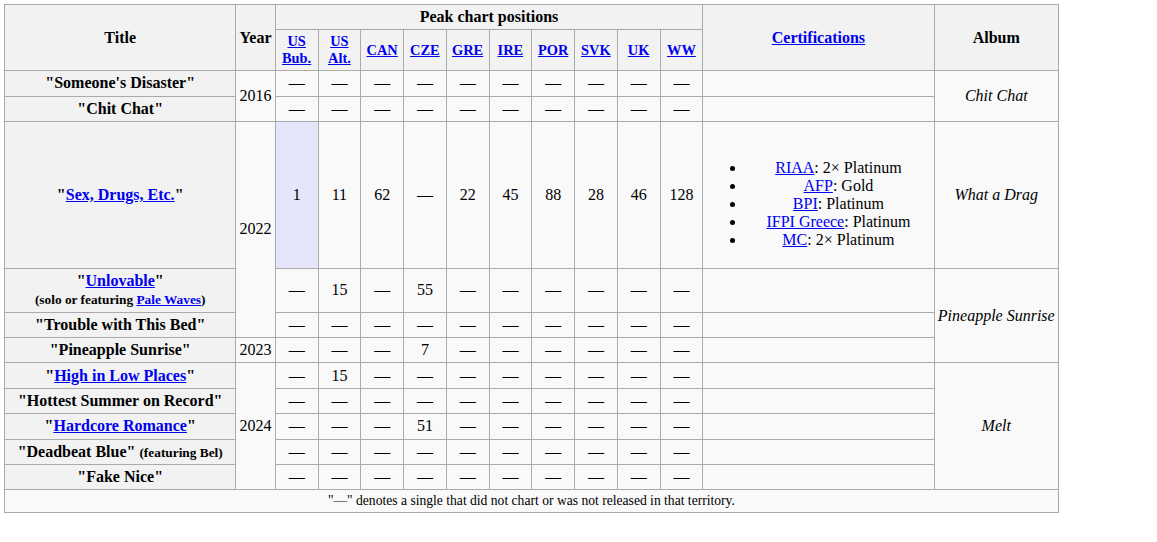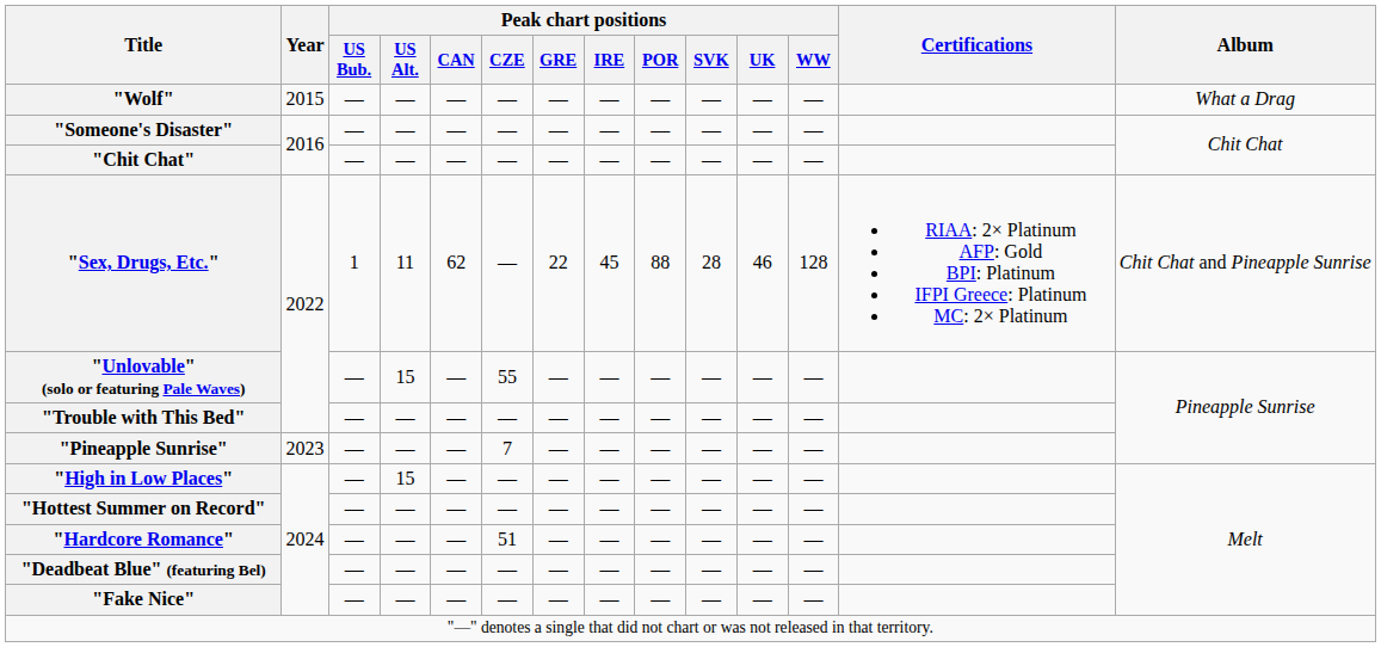 <table class="wikitable plainrowheaders" style="text-align:center;">
 <tr>
 <th scope="col" rowspan="2" style="width:14em;">Title</th>
 <th scope="col" rowspan="2">Year</th>
 <th scope="col" colspan="10">Peak chart positions</th>
 <th scope="col" rowspan="2" style="width:14em;"><a href='#'>Certifications</a></th>
 <th scope="col" rowspan="2">Album</th>
 </tr>
 <tr>
 <th scope="col" style="width:2.5em;font-size:90%;"><a href='#'>US<br>Bub.</a><br></th>
 <th scope="col" style="width:2.5em;font-size:90%;"><a href='#'>US<br>Alt.</a><br></th>
 <th scope="col" style="width:2.5em;font-size:90%;"><a href='#'>CAN</a><br></th>
 <th scope="col" style="width:2.5em;font-size:90%;"><a href='#'>CZE</a><br></th>
 <th scope="col" style="width:2.5em;font-size:90%;"><a href='#'>GRE</a><br></th>
 <th scope="col" style="width:2.5em;font-size:90%;"><a href='#'>IRE</a><br></th>
 <th scope="col" style="width:2.5em;font-size:90%;"><a href='#'>POR</a><br></th>
 <th scope="col" style="width:2.5em;font-size:90%;"><a href='#'>SVK</a><br></th>
 <th scope="col" style="width:2.5em;font-size:90%;"><a href='#'>UK</a><br></th>
 <th scope="col" style="width:2.5em;font-size:90%;"><a href='#'>WW</a><br></th>
+</tr>
+<tr>
+<th scope="row">"Wolf"</th>
+<td>2015</td>
+<td>—</td>
+<td>—</td>
+<td>—</td>
+<td>—</td>
+<td>—</td>
+<td>—</td>
+<td>—</td>
+<td>—</td>
+<td>—</td>
+<td>—</td>
+<td></td>
+<td><em>What a Drag</em></td>
 </tr>
 <tr>
 <th scope="row">"Someone's Disaster"</th>
 <td rowspan="2">2016</td>
 <td>—</td>
 <td>—</td>
 <td>—</td>
 <td>—</td>
 <td>—</td>
 <td>—</td>
 <td>—</td>
 <td>—</td>
 <td>—</td>
 <td>—</td>
 <td></td>
 <td rowspan="2"><em>Chit Chat</em></td>
 </tr>
 <tr>
 <th scope="row">"Chit Chat"</th>
 <td>—</td>
 <td>—</td>
 <td>—</td>
 <td>—</td>
 <td>—</td>
 <td>—</td>
 <td>—</td>
 <td>—</td>
 <td>—</td>
 <td>—</td>
 <td></td>
 </tr>
 <tr>
 <th scope="row">"<a href='#'>Sex, Drugs, Etc.</a>"</th>
 <td rowspan="3">2022</td>
-<td style="background: lavender;">1</td>
+<td>1</td>
 <td>11</td>
 <td>62</td>
 <td>—</td>
 <td>22</td>
 <td>45</td>
 <td>88</td>
 <td>28</td>
 <td>46</td>
 <td>128</td>
 <td><br><ul><li><a href='#'>RIAA</a>: 2× Platinum</li><li><a href='#'>AFP</a>: Gold</li><li><a href='#'>BPI</a>: Platinum</li><li><a href='#'>IFPI Greece</a>: Platinum</li><li><a href='#'>MC</a>: 2× Platinum</li></ul></td>
-<td><em>What a Drag</em></td>
+<td><em>Chit Chat</em> and <em>Pineapple Sunrise</em></td>
 </tr>
 <tr>
 <th scope="row">"<a href='#'>Unlovable</a>"<br><small>(solo or featuring <a href='#'>Pale Waves</a>)</small></th>
 <td>—</td>
 <td>15</td>
 <td>—</td>
 <td>55</td>
 <td>—</td>
 <td>—</td>
 <td>—</td>
 <td>—</td>
 <td>—</td>
 <td>—</td>
 <td></td>
 <td rowspan="3"><em>Pineapple Sunrise</em></td>
 </tr>
 <tr>
 <th scope="row">"Trouble with This Bed"</th>
 <td>—</td>
 <td>—</td>
 <td>—</td>
 <td>—</td>
 <td>—</td>
 <td>—</td>
 <td>—</td>
 <td>—</td>
 <td>—</td>
 <td>—</td>
 <td></td>
 </tr>
 <tr>
 <th scope="row">"Pineapple Sunrise"</th>
 <td>2023</td>
 <td>—</td>
 <td>—</td>
 <td>—</td>
 <td>7</td>
 <td>—</td>
 <td>—</td>
 <td>—</td>
 <td>—</td>
 <td>—</td>
 <td>—</td>
 <td></td>
 </tr>
 <tr>
 <th scope="row">"<a href='#'>High in Low Places</a>"</th>
 <td rowspan="5">2024</td>
 <td>—</td>
 <td>15</td>
 <td>—</td>
 <td>—</td>
 <td>—</td>
 <td>—</td>
 <td>—</td>
 <td>—</td>
 <td>—</td>
 <td>—</td>
 <td></td>
 <td rowspan="5"><em>Melt</em></td>
 </tr>
 <tr>
 <th scope="row">"Hottest Summer on Record"</th>
 <td>—</td>
 <td>—</td>
 <td>—</td>
 <td>—</td>
 <td>—</td>
 <td>—</td>
 <td>—</td>
 <td>—</td>
 <td>—</td>
 <td>—</td>
 <td></td>
 </tr>
 <tr>
 <th scope="row">"<a href='#'>Hardcore Romance</a>"</th>
 <td>—</td>
 <td>—</td>
 <td>—</td>
 <td>51</td>
 <td>—</td>
 <td>—</td>
 <td>—</td>
 <td>—</td>
 <td>—</td>
 <td>—</td>
 <td></td>
 </tr>
 <tr>
 <th scope="row">"Deadbeat Blue" <small>(featuring Bel)</small></th>
 <td>—</td>
 <td>—</td>
 <td>—</td>
 <td>—</td>
 <td>—</td>
 <td>—</td>
 <td>—</td>
 <td>—</td>
 <td>—</td>
 <td>—</td>
 <td></td>
 </tr>
 <tr>
 <th scope="row">"Fake Nice"</th>
 <td>—</td>
 <td>—</td>
 <td>—</td>
 <td>—</td>
 <td>—</td>
 <td>—</td>
 <td>—</td>
 <td>—</td>
 <td>—</td>
 <td>—</td>
 <td></td>
 </tr>
 <tr>
 <td colspan="14" style="font-size:85%">"—" denotes a single that did not chart or was not released in that territory.</td>
 </tr>
 </table>
